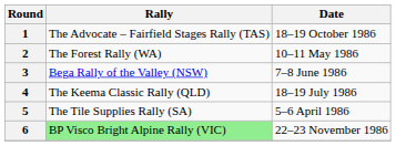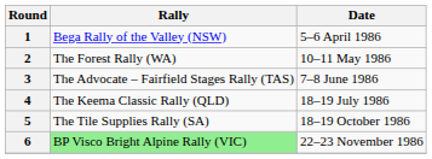 <table class="wikitable" border="1">
 <tr>
 <th>Round</th>
 <th>Rally</th>
 <th>Date</th>
 </tr>
 <tr>
 <th>1</th>
-<td>The Advocate – Fairfield Stages Rally (TAS)</td>
-<td>18–19 October 1986</td>
+<td><a href='#'>Bega Rally of the Valley (NSW)</a></td>
+<td>5–6 April 1986</td>
 </tr>
 <tr>
 <th>2</th>
 <td>The Forest Rally (WA)</td>
 <td>10–11 May 1986</td>
 </tr>
 <tr>
 <th>3</th>
-<td><a href='#'>Bega Rally of the Valley (NSW)</a></td>
+<td>The Advocate – Fairfield Stages Rally (TAS)</td>
 <td>7–8 June 1986</td>
 </tr>
 <tr>
 <th>4</th>
 <td>The Keema Classic Rally (QLD)</td>
 <td>18–19 July 1986</td>
 </tr>
 <tr>
 <th>5</th>
 <td>The Tile Supplies Rally (SA)</td>
-<td>5–6 April 1986</td>
+<td>18–19 October 1986</td>
 </tr>
 <tr>
 <th>6</th>
 <td style="background: lightgreen;">BP Visco Bright Alpine Rally (VIC)</td>
 <td>22–23 November 1986</td>
 </tr>
 <tr>
 </tr>
 </table>
